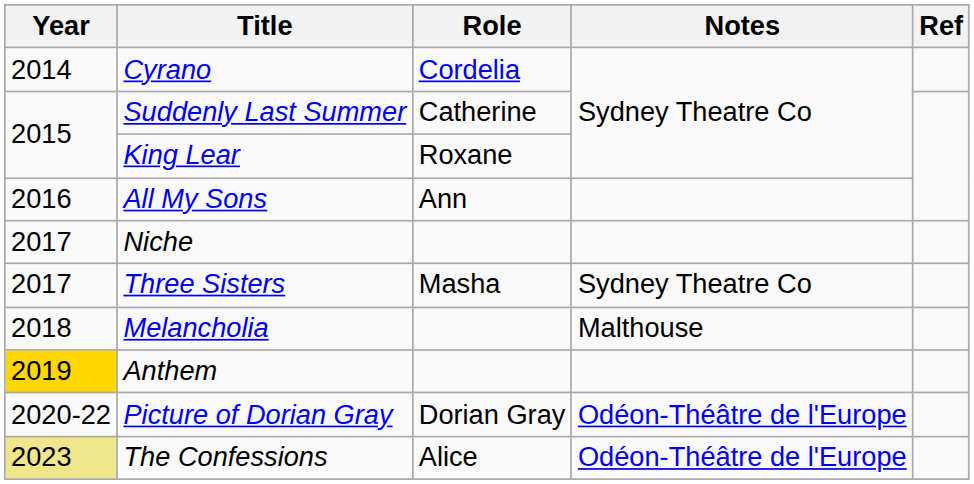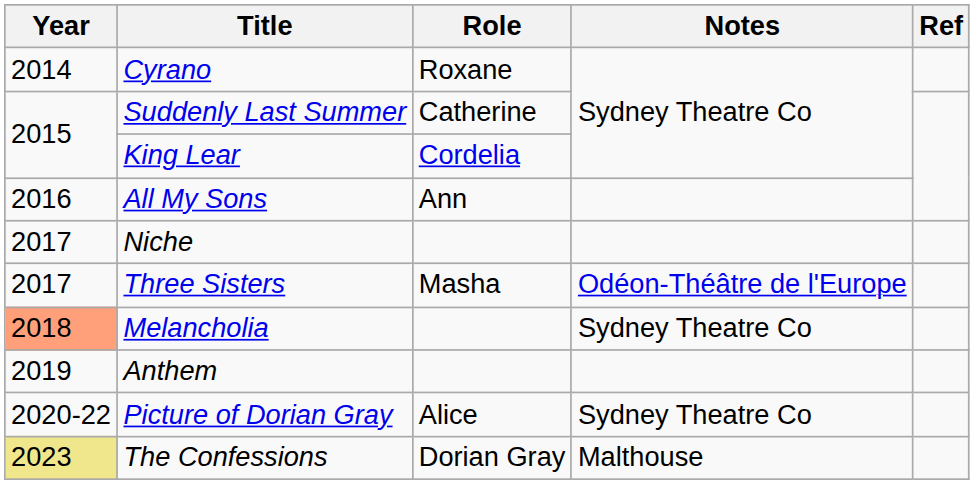 <table class="wikitable">
 <tr>
 <th>Year</th>
 <th>Title</th>
 <th>Role</th>
 <th>Notes</th>
 <th>Ref</th>
 </tr>
 <tr>
 <td>2014</td>
 <td><em><a href='#'>Cyrano</a></em></td>
-<td><a href='#'>Cordelia</a></td>
+<td>Roxane</td>
 <td rowspan="3">Sydney Theatre Co</td>
 <td></td>
 </tr>
 <tr>
 <td rowspan="2">2015</td>
 <td><em><a href='#'>Suddenly Last Summer</a></em></td>
 <td>Catherine</td>
 <td rowspan="3"></td>
 </tr>
 <tr>
 <td><em><a href='#'>King Lear</a></em></td>
-<td>Roxane</td>
+<td><a href='#'>Cordelia</a></td>
 </tr>
 <tr>
 <td>2016</td>
 <td><em><a href='#'>All My Sons</a></em></td>
 <td>Ann</td>
 <td></td>
 </tr>
 <tr>
 <td>2017</td>
 <td><em>Niche</em></td>
 <td></td>
 <td></td>
 <td></td>
 </tr>
 <tr>
 <td>2017</td>
 <td><em><a href='#'>Three Sisters</a></em></td>
 <td>Masha</td>
+<td><a href='#'>Odéon-Théâtre de l'Europe</a></td>
+<td></td>
+</tr>
+<tr>
+<td style="background: lightsalmon;">2018</td>
+<td><em><a href='#'>Melancholia</a></em></td>
+<td></td>
 <td>Sydney Theatre Co</td>
 <td></td>
 </tr>
 <tr>
-<td>2018</td>
-<td><em><a href='#'>Melancholia</a></em></td>
-<td></td>
-<td>Malthouse</td>
-<td></td>
-</tr>
-<tr>
-<td style="background: gold;">2019</td>
+<td>2019</td>
 <td><em>Anthem</em></td>
 <td></td>
 <td></td>
 <td></td>
 </tr>
 <tr>
 <td>2020-22</td>
 <td><em><a href='#'>Picture of Dorian Gray</a></em></td>
-<td>Dorian Gray</td>
-<td><a href='#'>Odéon-Théâtre de l'Europe</a></td>
+<td>Alice</td>
+<td>Sydney Theatre Co</td>
 <td></td>
 </tr>
 <tr>
 <td style="background: khaki;">2023</td>
 <td><em>The Confessions</em></td>
-<td>Alice</td>
-<td><a href='#'>Odéon-Théâtre de l'Europe</a></td>
+<td>Dorian Gray</td>
+<td>Malthouse</td>
 <td></td>
 </tr>
 </table>
